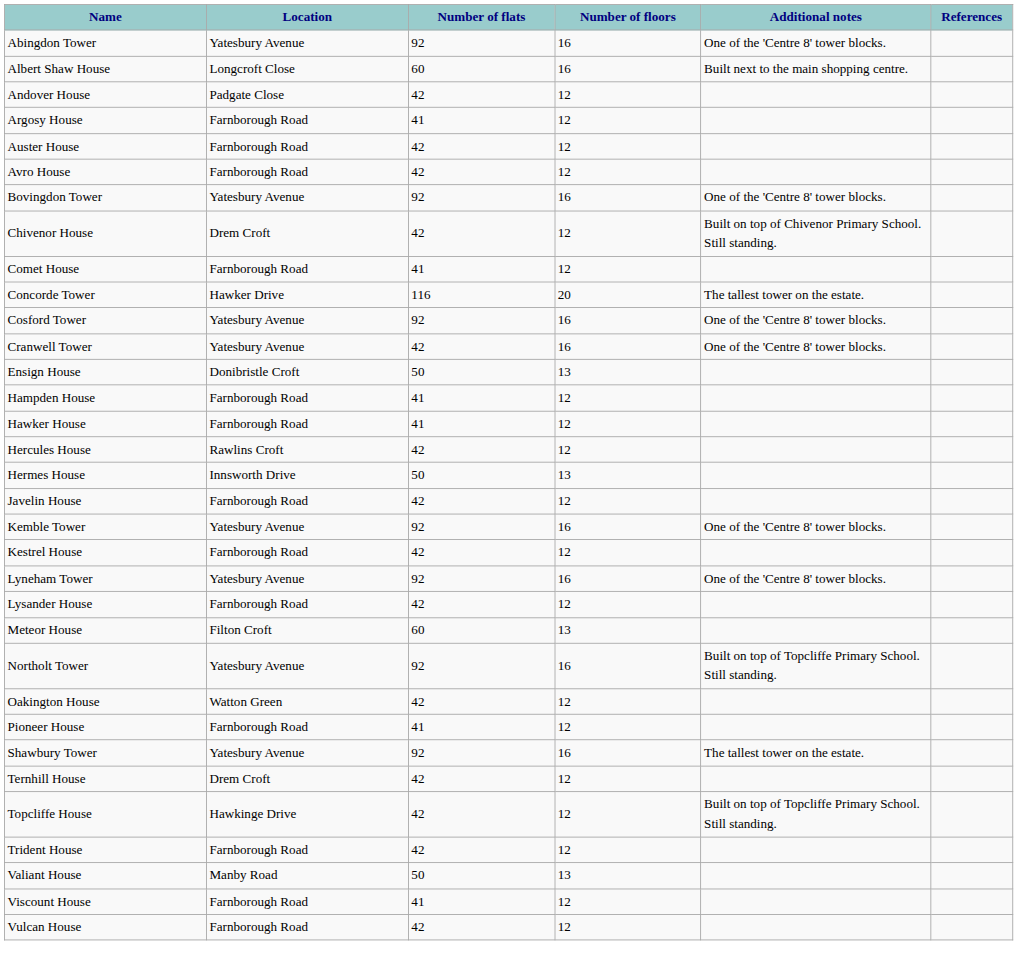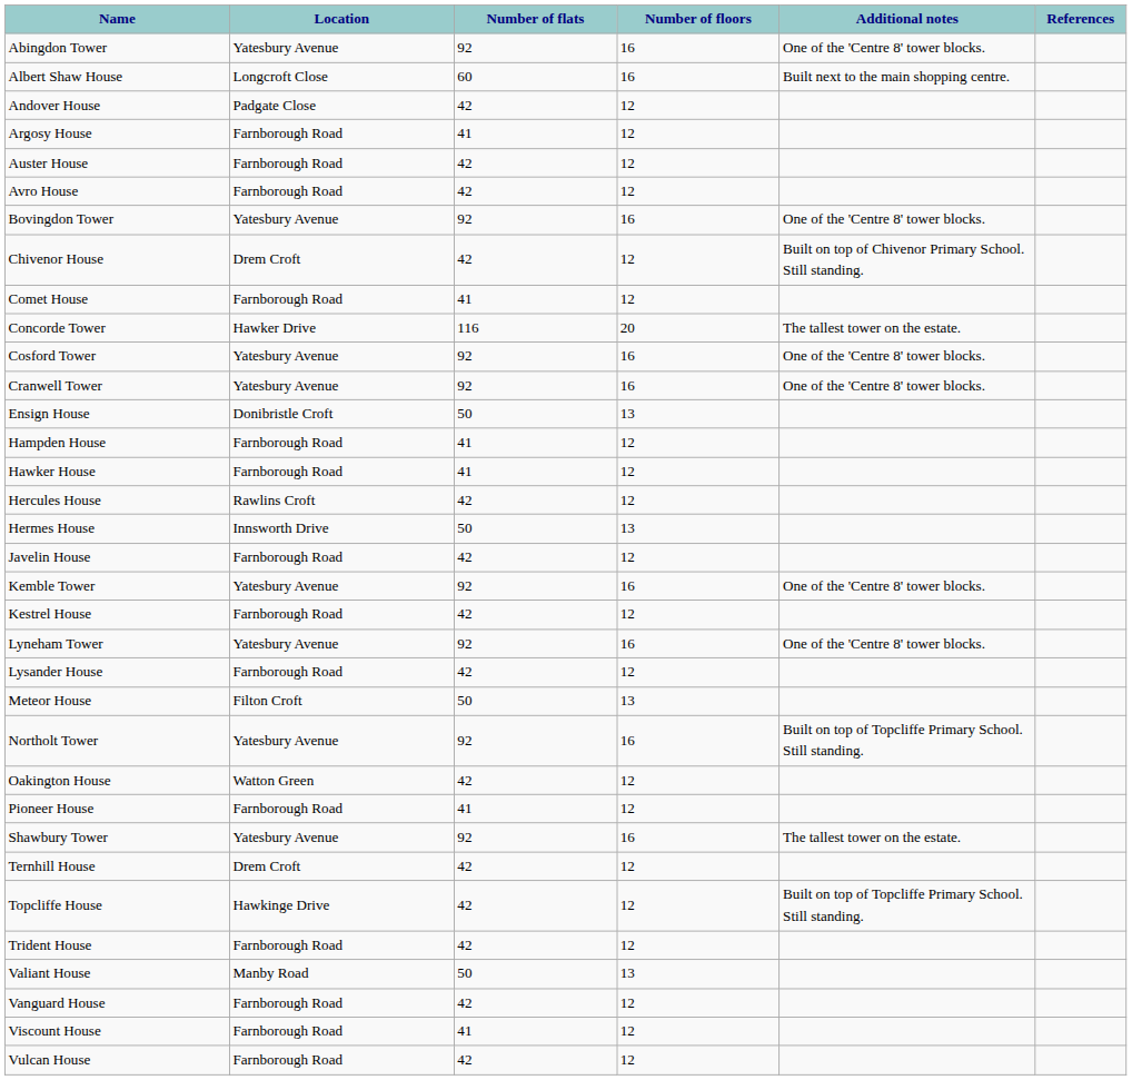 <table class="wikitable sortable" style="font-size:90%;width:70%;border:0px;text-align:left;line-height:150%;">
 <tr>
 <th style="background: #99CCCC; color: #000080" height="17" width="175">Name</th>
 <th style="background: #99CCCC; color: #000080" height="17" width="175">Location</th>
 <th style="background: #99CCCC; color: #000080" height="17" width="125">Number of flats</th>
 <th style="background: #99CCCC; color: #000080" height="17" width="125">Number of floors</th>
 <th style="background: #99CCCC; color: #000080" height="17" width="200">Additional notes</th>
 <th style="background: #99CCCC; color: #000080" height="17" width="10">References</th>
 </tr>
 <tr --- class="vcard">
 <td class="fn org">Abingdon Tower</td>
 <td>Yatesbury Avenue</td>
 <td>92</td>
 <td>16</td>
 <td>One of the 'Centre 8' tower blocks.</td>
 <td></td>
 </tr>
 <tr --- class="vcard">
 <td class="fn org">Albert Shaw House</td>
 <td>Longcroft Close</td>
 <td>60</td>
 <td>16</td>
 <td>Built next to the main shopping centre.</td>
 <td></td>
 </tr>
 <tr --- class="vcard">
 <td class="fn org">Andover House</td>
 <td>Padgate Close</td>
 <td>42</td>
 <td>12</td>
 <td></td>
 <td></td>
 </tr>
 <tr --- class="vcard">
 <td class="fn org">Argosy House</td>
 <td>Farnborough Road</td>
 <td>41</td>
 <td>12</td>
 <td></td>
 <td></td>
 </tr>
 <tr --- class="vcard">
 <td class="fn org">Auster House</td>
 <td>Farnborough Road</td>
 <td>42</td>
 <td>12</td>
 <td></td>
 <td></td>
 </tr>
 <tr --- class="vcard">
 <td class="fn org">Avro House</td>
 <td>Farnborough Road</td>
 <td>42</td>
 <td>12</td>
 <td></td>
 <td></td>
 </tr>
 <tr --- class="vcard">
 <td class="fn org">Bovingdon Tower</td>
 <td>Yatesbury Avenue</td>
 <td>92</td>
 <td>16</td>
 <td>One of the 'Centre 8' tower blocks.</td>
 <td></td>
 </tr>
 <tr --- class="vcard">
 <td class="fn org">Chivenor House</td>
 <td>Drem Croft</td>
 <td>42</td>
 <td>12</td>
 <td>Built on top of Chivenor Primary School. Still standing.</td>
 <td></td>
 </tr>
 <tr --- class="vcard">
 <td class="fn org">Comet House</td>
 <td>Farnborough Road</td>
 <td>41</td>
 <td>12</td>
 <td></td>
 <td></td>
 </tr>
 <tr --- class="vcard">
 <td class="fn org">Concorde Tower</td>
 <td>Hawker Drive</td>
 <td>116</td>
 <td>20</td>
 <td>The tallest tower on the estate.</td>
 <td></td>
 </tr>
 <tr --- class="vcard">
 <td class="fn org">Cosford Tower</td>
 <td>Yatesbury Avenue</td>
 <td>92</td>
 <td>16</td>
 <td>One of the 'Centre 8' tower blocks.</td>
 <td></td>
 </tr>
 <tr --- class="vcard">
 <td class="fn org">Cranwell Tower</td>
 <td>Yatesbury Avenue</td>
-<td>42</td>
+<td>92</td>
 <td>16</td>
 <td>One of the 'Centre 8' tower blocks.</td>
 <td></td>
 </tr>
 <tr --- class="vcard">
 <td class="fn org">Ensign House</td>
 <td>Donibristle Croft</td>
 <td>50</td>
 <td>13</td>
 <td></td>
 <td></td>
 </tr>
 <tr --- class="vcard">
 <td class="fn org">Hampden House</td>
 <td>Farnborough Road</td>
 <td>41</td>
 <td>12</td>
 <td></td>
 <td></td>
 </tr>
 <tr --- class="vcard">
 <td class="fn org">Hawker House</td>
 <td>Farnborough Road</td>
 <td>41</td>
 <td>12</td>
 <td></td>
 <td></td>
 </tr>
 <tr --- class="vcard">
 <td class="fn org">Hercules House</td>
 <td>Rawlins Croft</td>
 <td>42</td>
 <td>12</td>
 <td></td>
 <td></td>
 </tr>
 <tr --- class="vcard">
 <td class="fn org">Hermes House</td>
 <td>Innsworth Drive</td>
 <td>50</td>
 <td>13</td>
 <td></td>
 <td></td>
 </tr>
 <tr --- class="vcard">
 <td class="fn org">Javelin House</td>
 <td>Farnborough Road</td>
 <td>42</td>
 <td>12</td>
 <td></td>
 <td></td>
 </tr>
 <tr --- class="vcard">
 <td class="fn org">Kemble Tower</td>
 <td>Yatesbury Avenue</td>
 <td>92</td>
 <td>16</td>
 <td>One of the 'Centre 8' tower blocks.</td>
 <td></td>
 </tr>
 <tr --- class="vcard">
 <td class="fn org">Kestrel House</td>
 <td>Farnborough Road</td>
 <td>42</td>
 <td>12</td>
 <td></td>
 <td></td>
 </tr>
 <tr --- class="vcard">
 <td class="fn org">Lyneham Tower</td>
 <td>Yatesbury Avenue</td>
 <td>92</td>
 <td>16</td>
 <td>One of the 'Centre 8' tower blocks.</td>
 <td></td>
 </tr>
 <tr --- class="vcard">
 <td class="fn org">Lysander House</td>
 <td>Farnborough Road</td>
 <td>42</td>
 <td>12</td>
 <td></td>
 <td></td>
 </tr>
 <tr --- class="vcard">
 <td class="fn org">Meteor House</td>
 <td>Filton Croft</td>
-<td>60</td>
+<td>50</td>
 <td>13</td>
 <td></td>
 <td></td>
 </tr>
 <tr --- class="vcard">
 <td class="fn org">Northolt Tower</td>
 <td>Yatesbury Avenue</td>
 <td>92</td>
 <td>16</td>
 <td>Built on top of Topcliffe Primary School. Still standing.</td>
 <td></td>
 </tr>
 <tr --- class="vcard">
 <td class="fn org">Oakington House</td>
 <td>Watton Green</td>
 <td>42</td>
 <td>12</td>
 <td></td>
 <td></td>
 </tr>
 <tr --- class="vcard">
 <td class="fn org">Pioneer House</td>
 <td>Farnborough Road</td>
 <td>41</td>
 <td>12</td>
 <td></td>
 <td></td>
 </tr>
 <tr --- class="vcard">
 <td class="fn org">Shawbury Tower</td>
 <td>Yatesbury Avenue</td>
 <td>92</td>
 <td>16</td>
 <td>The tallest tower on the estate.</td>
 <td></td>
 </tr>
 <tr --- class="vcard">
 <td class="fn org">Ternhill House</td>
 <td>Drem Croft</td>
 <td>42</td>
 <td>12</td>
 <td></td>
 <td></td>
 </tr>
 <tr --- class="vcard">
 <td class="fn org">Topcliffe House</td>
 <td>Hawkinge Drive</td>
 <td>42</td>
 <td>12</td>
 <td>Built on top of Topcliffe Primary School. Still standing.</td>
 <td></td>
 </tr>
 <tr --- class="vcard">
 <td class="fn org">Trident House</td>
 <td>Farnborough Road</td>
 <td>42</td>
 <td>12</td>
 <td></td>
 <td></td>
 </tr>
 <tr --- class="vcard">
 <td class="fn org">Valiant House</td>
 <td>Manby Road</td>
 <td>50</td>
 <td>13</td>
 <td></td>
 <td></td>
 </tr>
 <tr --- class="vcard">
+<td class="fn org">Vanguard House</td>
+<td>Farnborough Road</td>
+<td>42</td>
+<td>12</td>
+<td></td>
+<td></td>
+</tr>
+<tr --- class="vcard">
 <td class="fn org">Viscount House</td>
 <td>Farnborough Road</td>
 <td>41</td>
 <td>12</td>
 <td></td>
 <td></td>
 </tr>
 <tr --- class="vcard">
 <td class="fn org">Vulcan House</td>
 <td>Farnborough Road</td>
 <td>42</td>
 <td>12</td>
 <td></td>
 <td></td>
 </tr>
 </table>
